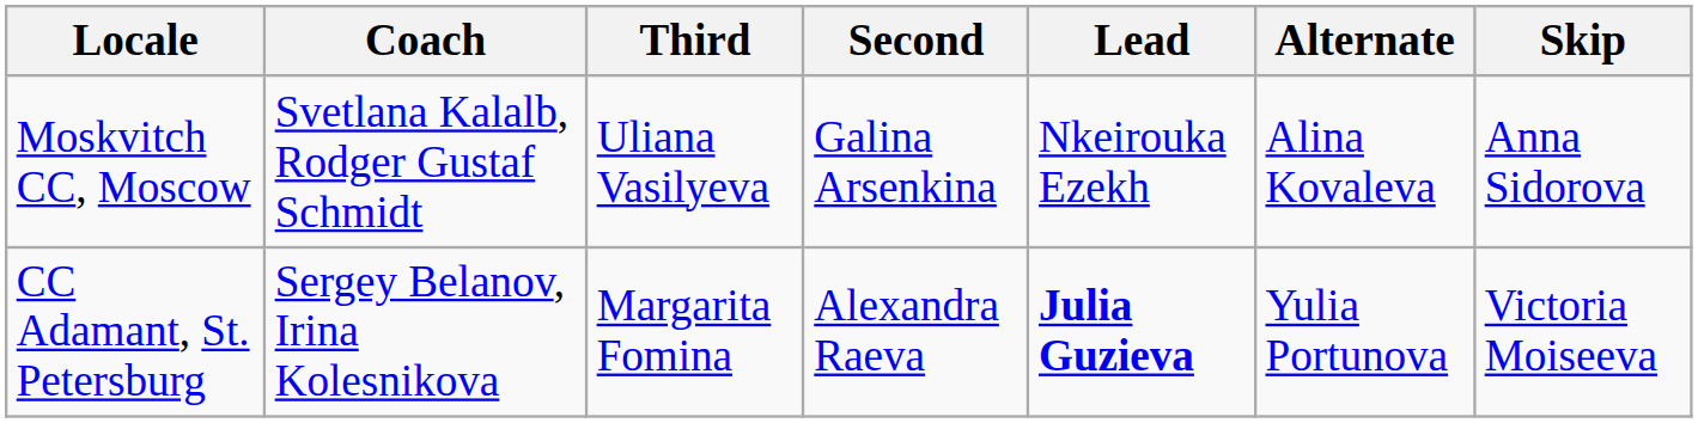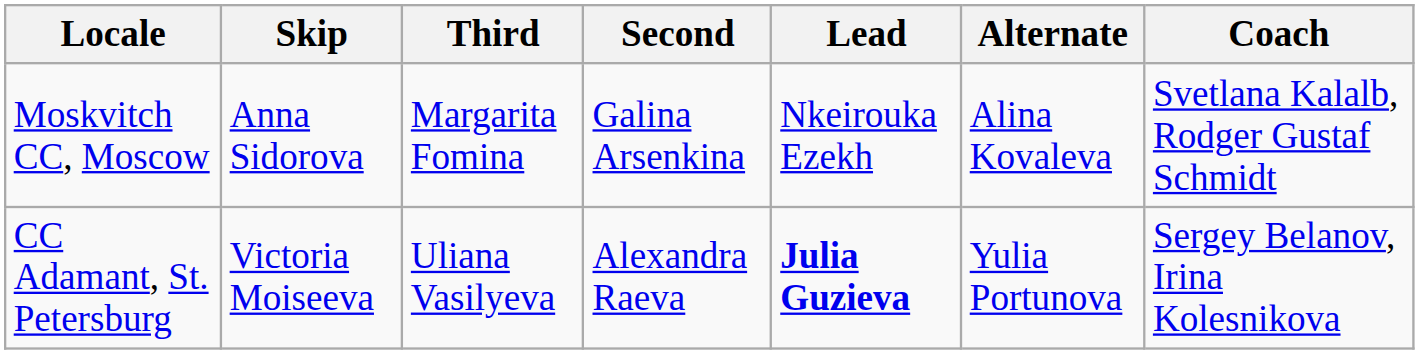 <table class=wikitable>
 <tr>
 <th>Locale</th>
-<th>Coach</th>
+<th>Skip</th>
 <th>Third</th>
 <th>Second</th>
 <th>Lead</th>
 <th>Alternate</th>
-<th>Skip</th>
+<th>Coach</th>
 </tr>
 <tr>
 <td> <a href='#'>Moskvitch CC</a>, <a href='#'>Moscow</a></td>
-<td><a href='#'>Svetlana Kalalb</a>, <a href='#'>Rodger Gustaf Schmidt</a></td>
-<td><a href='#'>Uliana Vasilyeva</a></td>
+<td><a href='#'>Anna Sidorova</a></td>
+<td><a href='#'>Margarita Fomina</a></td>
 <td><a href='#'>Galina Arsenkina</a></td>
 <td><a href='#'>Nkeirouka Ezekh</a></td>
 <td><a href='#'>Alina Kovaleva</a></td>
-<td><a href='#'>Anna Sidorova</a></td>
+<td><a href='#'>Svetlana Kalalb</a>, <a href='#'>Rodger Gustaf Schmidt</a></td>
 </tr>
 <tr>
 <td> <a href='#'>CC Adamant</a>, <a href='#'>St. Petersburg</a></td>
-<td><a href='#'>Sergey Belanov</a>, <a href='#'>Irina Kolesnikova</a></td>
-<td><a href='#'>Margarita Fomina</a></td>
+<td><a href='#'>Victoria Moiseeva</a></td>
+<td><a href='#'>Uliana Vasilyeva</a></td>
 <td><a href='#'>Alexandra Raeva</a></td>
 <td><strong><a href='#'>Julia Guzieva</a></strong></td>
 <td><a href='#'>Yulia Portunova</a></td>
-<td><a href='#'>Victoria Moiseeva</a></td>
+<td><a href='#'>Sergey Belanov</a>, <a href='#'>Irina Kolesnikova</a></td>
 </tr>
 </table>
